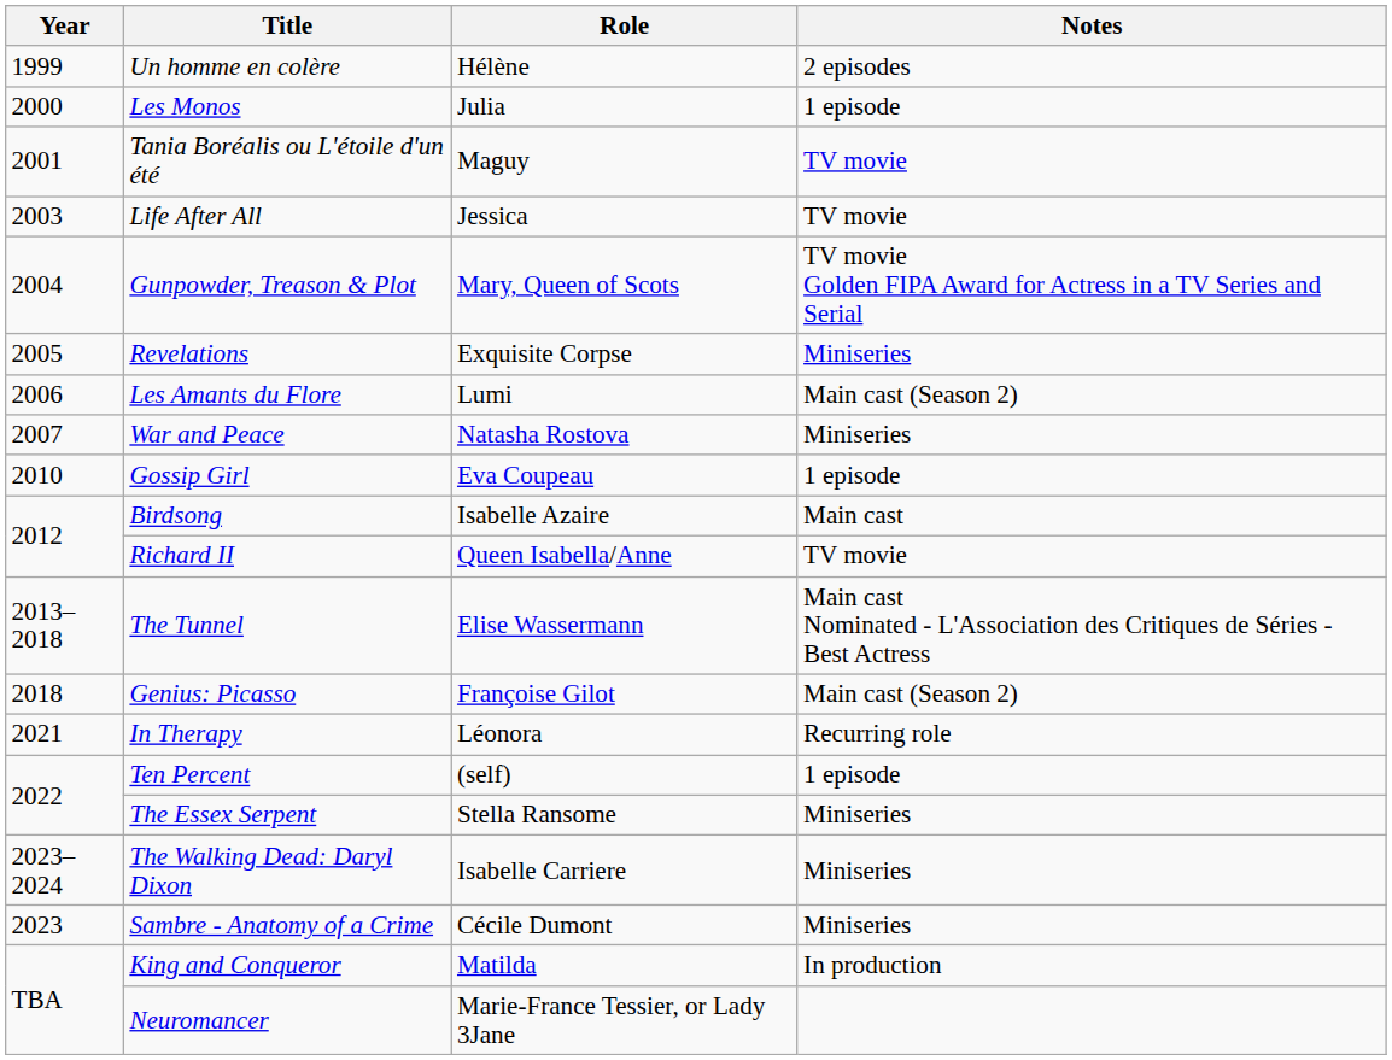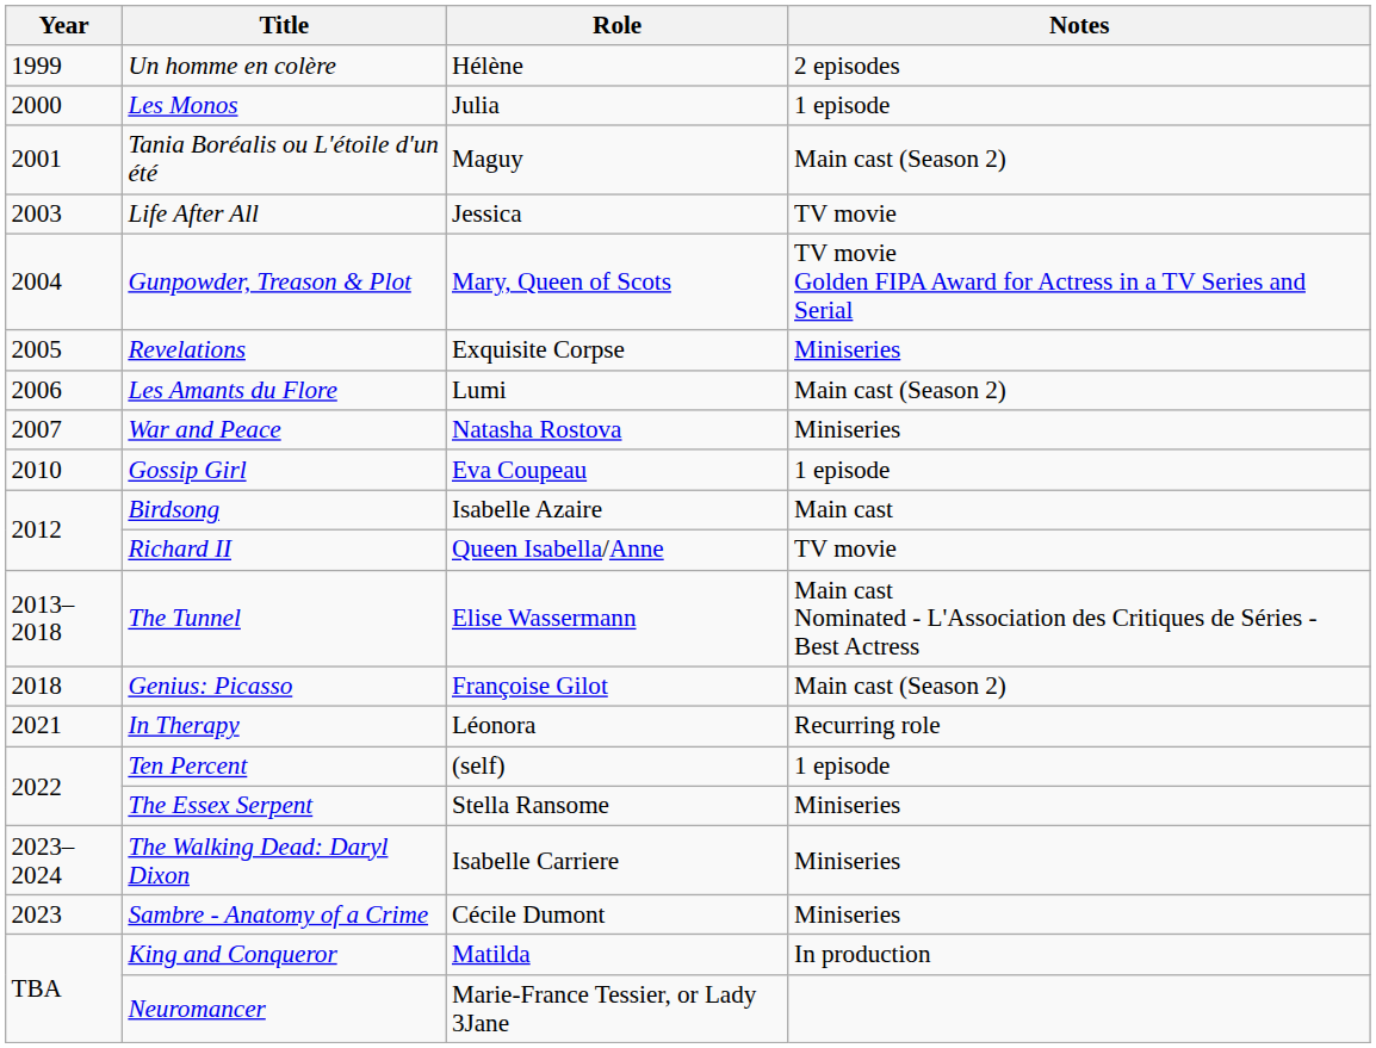 <table class="wikitable sortable">
 <tr>
 <th>Year</th>
 <th>Title</th>
 <th>Role</th>
 <th class="unsortable">Notes</th>
 </tr>
 <tr>
 <td>1999</td>
 <td><em>Un homme en colère</em></td>
 <td>Hélène</td>
 <td>2 episodes</td>
 </tr>
 <tr>
 <td>2000</td>
 <td><em><a href='#'>Les Monos</a></em></td>
 <td>Julia</td>
 <td>1 episode</td>
 </tr>
 <tr>
 <td>2001</td>
 <td><em>Tania Boréalis ou L'étoile d'un été</em></td>
 <td>Maguy</td>
-<td><a href='#'>TV movie</a></td>
+<td>Main cast (Season 2)</td>
 </tr>
 <tr>
 <td>2003</td>
 <td><em>Life After All</em></td>
 <td>Jessica</td>
 <td>TV movie</td>
 </tr>
 <tr>
 <td>2004</td>
 <td><em><a href='#'>Gunpowder, Treason & Plot</a></em></td>
 <td><a href='#'>Mary, Queen of Scots</a></td>
 <td>TV movie<br><a href='#'>Golden FIPA Award for Actress in a TV Series and Serial</a></td>
 </tr>
 <tr>
 <td>2005</td>
 <td><em><a href='#'>Revelations</a></em></td>
 <td>Exquisite Corpse</td>
 <td><a href='#'>Miniseries</a></td>
 </tr>
 <tr>
 <td>2006</td>
 <td><em><a href='#'>Les Amants du Flore</a></em></td>
 <td>Lumi</td>
 <td>Main cast (Season 2)</td>
 </tr>
 <tr>
 <td>2007</td>
 <td><em><a href='#'>War and Peace</a></em></td>
 <td><a href='#'>Natasha Rostova</a></td>
 <td>Miniseries</td>
 </tr>
 <tr>
 <td>2010</td>
 <td><em><a href='#'>Gossip Girl</a></em></td>
 <td><a href='#'>Eva Coupeau</a></td>
 <td>1 episode</td>
 </tr>
 <tr>
 <td rowspan="2">2012</td>
 <td><em><a href='#'>Birdsong</a></em></td>
 <td>Isabelle Azaire</td>
 <td>Main cast</td>
 </tr>
 <tr>
 <td><em><a href='#'>Richard II</a></em></td>
 <td><a href='#'>Queen Isabella</a>/<a href='#'>Anne</a></td>
 <td>TV movie</td>
 </tr>
 <tr>
 <td>2013–2018</td>
 <td><em><a href='#'>The Tunnel</a></em></td>
 <td><a href='#'>Elise Wassermann</a></td>
 <td>Main cast<br>Nominated - L'Association des Critiques de Séries - Best Actress</td>
 </tr>
 <tr>
 <td>2018</td>
 <td><em><a href='#'>Genius: Picasso</a></em></td>
 <td><a href='#'>Françoise Gilot</a></td>
 <td>Main cast (Season 2)</td>
 </tr>
 <tr>
 <td>2021</td>
 <td><em><a href='#'>In Therapy</a></em></td>
 <td>Léonora</td>
 <td>Recurring role</td>
 </tr>
 <tr>
 <td rowspan="2">2022</td>
 <td><em><a href='#'>Ten Percent</a></em></td>
 <td>(self)</td>
 <td>1 episode</td>
 </tr>
 <tr>
 <td><em><a href='#'>The Essex Serpent</a></em></td>
 <td>Stella Ransome</td>
 <td>Miniseries</td>
 </tr>
 <tr>
 <td>2023–2024</td>
 <td><em><a href='#'>The Walking Dead: Daryl Dixon</a></em></td>
 <td>Isabelle Carriere</td>
 <td>Miniseries</td>
 </tr>
 <tr>
 <td>2023</td>
 <td><em><a href='#'>Sambre - Anatomy of a Crime</a></em></td>
 <td>Cécile Dumont</td>
 <td>Miniseries</td>
 </tr>
 <tr>
 <td rowspan="2">TBA</td>
 <td><em><a href='#'>King and Conqueror</a></em></td>
 <td><a href='#'>Matilda</a></td>
 <td>In production</td>
 </tr>
 <tr>
 <td><a href='#'><em>Neuromancer</em></a></td>
 <td>Marie-France Tessier, or Lady 3Jane</td>
 <td></td>
 </tr>
 </table>
